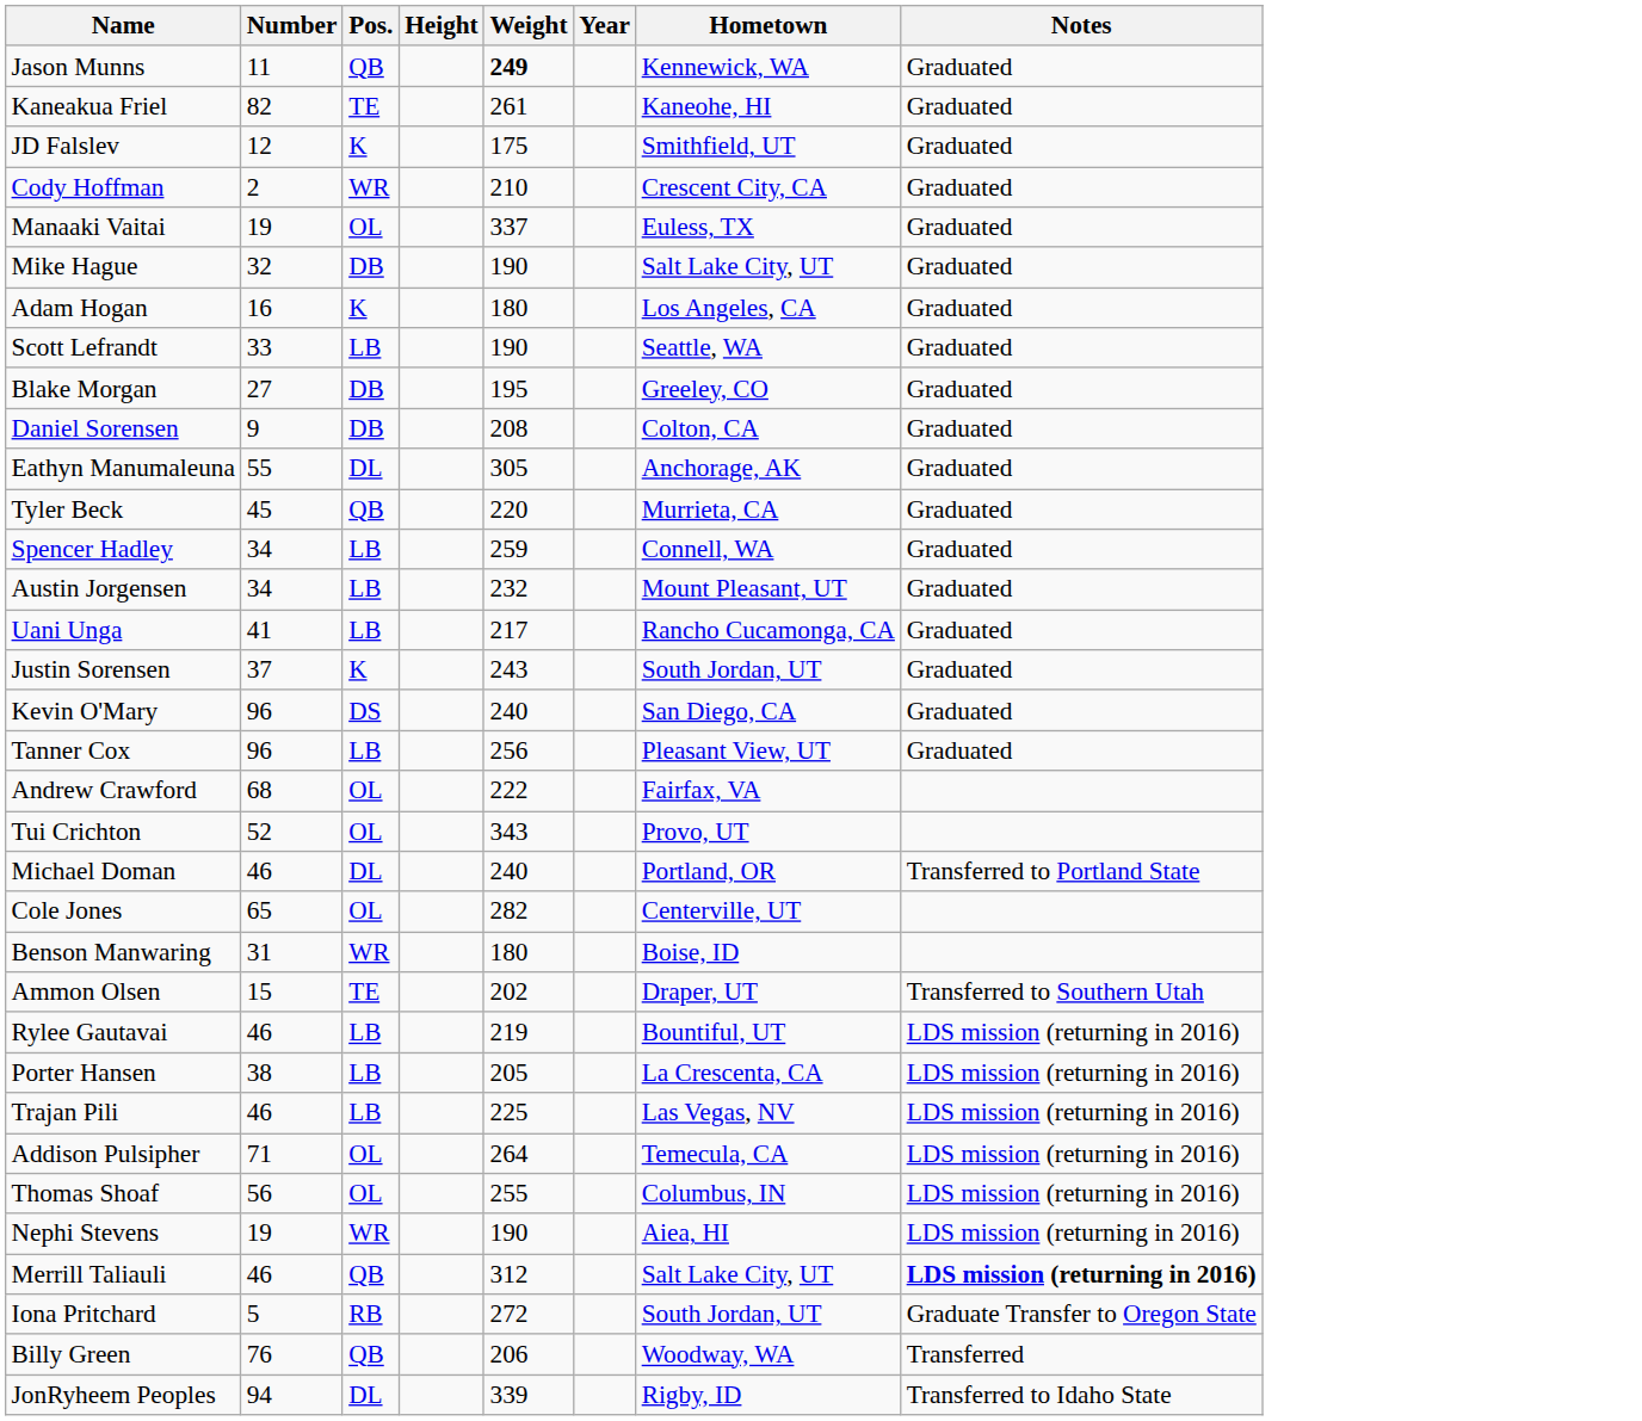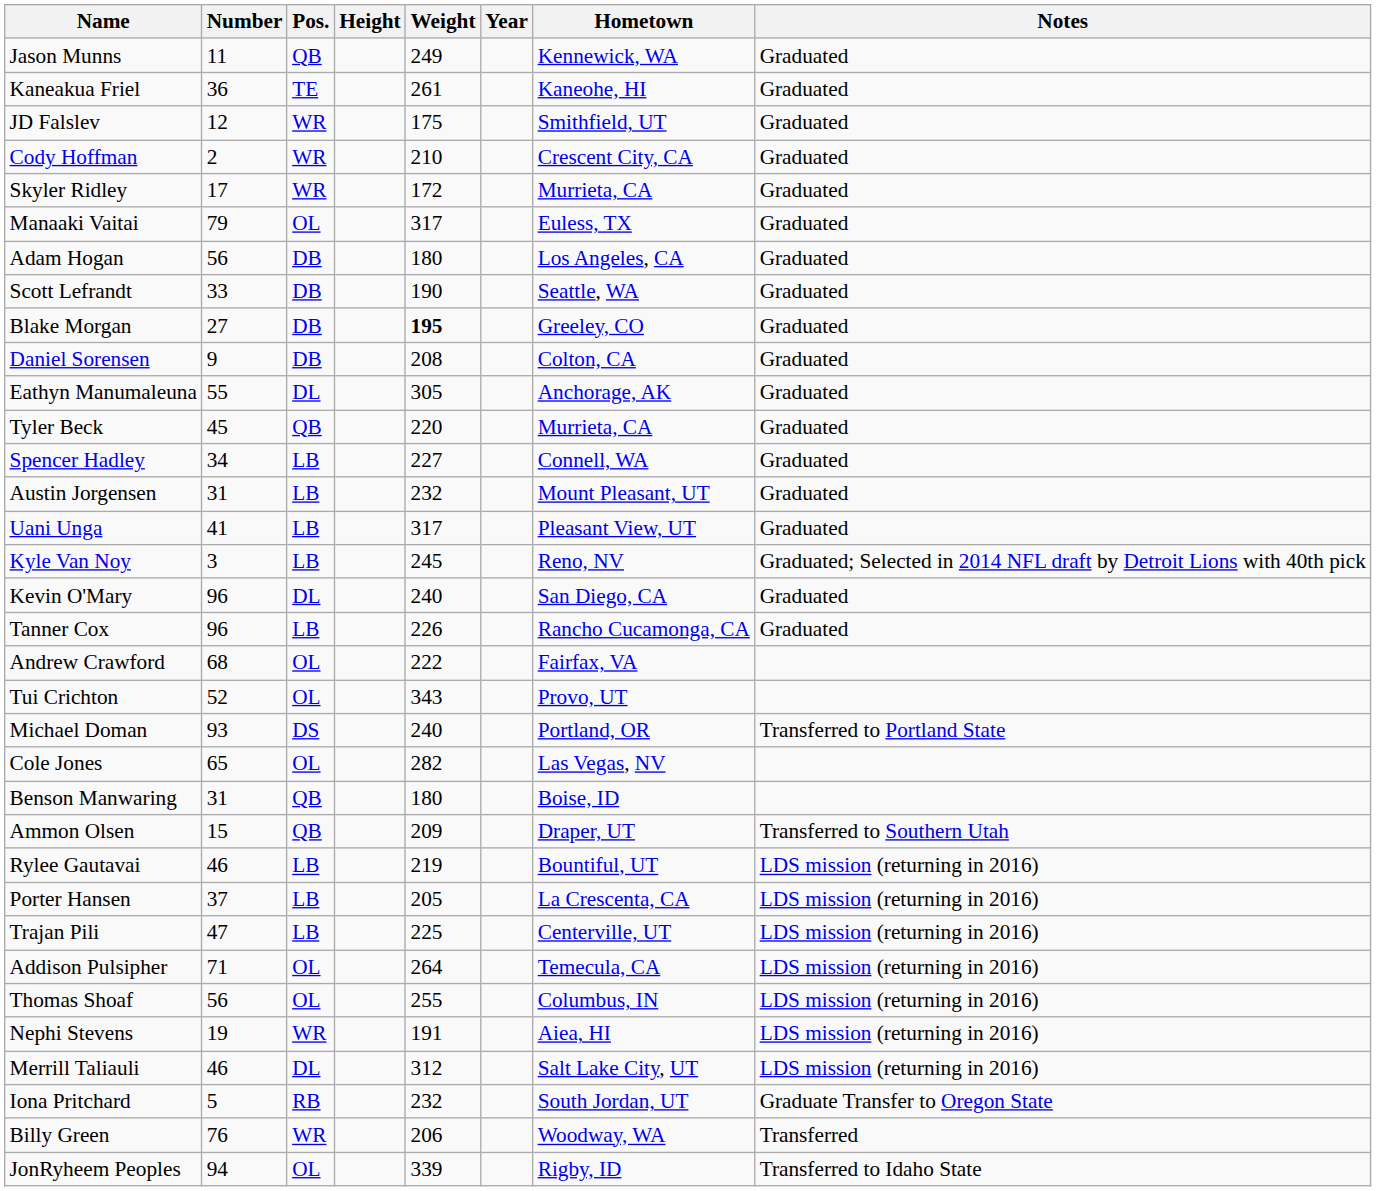 <table class="wikitable sortable" border="1">
 <tr>
 <th>Name</th>
 <th>Number</th>
 <th>Pos.</th>
 <th>Height</th>
 <th>Weight</th>
 <th>Year</th>
 <th>Hometown</th>
 <th class="unsortable">Notes</th>
 </tr>
 <tr>
 <td>Jason Munns</td>
 <td>11</td>
 <td><a href='#'>QB</a></td>
 <td></td>
-<td><strong>249</strong></td>
+<td>249</td>
 <td></td>
 <td><a href='#'>Kennewick, WA</a></td>
 <td>Graduated</td>
 </tr>
 <tr>
 <td>Kaneakua Friel</td>
-<td>82</td>
+<td>36</td>
 <td><a href='#'>TE</a></td>
 <td></td>
 <td>261</td>
 <td></td>
 <td><a href='#'>Kaneohe, HI</a></td>
 <td>Graduated</td>
 </tr>
 <tr>
 <td>JD Falslev</td>
 <td>12</td>
-<td><a href='#'>K</a></td>
+<td><a href='#'>WR</a></td>
 <td></td>
 <td>175</td>
 <td></td>
 <td><a href='#'>Smithfield, UT</a></td>
 <td>Graduated</td>
 </tr>
 <tr>
 <td><a href='#'>Cody Hoffman</a></td>
 <td>2</td>
 <td><a href='#'>WR</a></td>
 <td></td>
 <td>210</td>
 <td></td>
 <td><a href='#'>Crescent City, CA</a></td>
 <td>Graduated</td>
 </tr>
 <tr>
+<td>Skyler Ridley</td>
+<td>17</td>
+<td><a href='#'>WR</a></td>
+<td></td>
+<td>172</td>
+<td></td>
+<td><a href='#'>Murrieta, CA</a></td>
+<td>Graduated</td>
+</tr>
+<tr>
 <td>Manaaki Vaitai</td>
-<td>19</td>
+<td>79</td>
 <td><a href='#'>OL</a></td>
 <td></td>
-<td>337</td>
+<td>317</td>
 <td></td>
 <td><a href='#'>Euless, TX</a></td>
 <td>Graduated</td>
 </tr>
 <tr>
-<td>Mike Hague</td>
-<td>32</td>
+<td>Adam Hogan</td>
+<td>56</td>
 <td><a href='#'>DB</a></td>
-<td></td>
-<td>190</td>
-<td></td>
-<td><a href='#'>Salt Lake City</a>, <a href='#'>UT</a></td>
-<td>Graduated</td>
-</tr>
-<tr>
-<td>Adam Hogan</td>
-<td>16</td>
-<td><a href='#'>K</a></td>
 <td></td>
 <td>180</td>
 <td></td>
 <td><a href='#'>Los Angeles</a>, <a href='#'>CA</a></td>
 <td>Graduated</td>
 </tr>
 <tr>
 <td>Scott Lefrandt</td>
 <td>33</td>
-<td><a href='#'>LB</a></td>
+<td><a href='#'>DB</a></td>
 <td></td>
 <td>190</td>
 <td></td>
 <td><a href='#'>Seattle</a>, <a href='#'>WA</a></td>
 <td>Graduated</td>
 </tr>
 <tr>
 <td>Blake Morgan</td>
 <td>27</td>
 <td><a href='#'>DB</a></td>
 <td></td>
-<td>195</td>
+<td><strong>195</strong></td>
 <td></td>
 <td><a href='#'>Greeley, CO</a></td>
 <td>Graduated</td>
 </tr>
 <tr>
 <td><a href='#'>Daniel Sorensen</a></td>
 <td>9</td>
 <td><a href='#'>DB</a></td>
 <td></td>
 <td>208</td>
 <td></td>
 <td><a href='#'>Colton, CA</a></td>
 <td>Graduated</td>
 </tr>
 <tr>
 <td>Eathyn Manumaleuna</td>
 <td>55</td>
 <td><a href='#'>DL</a></td>
 <td></td>
 <td>305</td>
 <td></td>
 <td><a href='#'>Anchorage, AK</a></td>
 <td>Graduated</td>
 </tr>
 <tr>
 <td>Tyler Beck</td>
 <td>45</td>
 <td><a href='#'>QB</a></td>
 <td></td>
 <td>220</td>
 <td></td>
 <td><a href='#'>Murrieta, CA</a></td>
 <td>Graduated</td>
 </tr>
 <tr>
 <td><a href='#'>Spencer Hadley</a></td>
 <td>34</td>
 <td><a href='#'>LB</a></td>
 <td></td>
-<td>259</td>
+<td>227</td>
 <td></td>
 <td><a href='#'>Connell, WA</a></td>
 <td>Graduated</td>
 </tr>
 <tr>
 <td>Austin Jorgensen</td>
-<td>34</td>
+<td>31</td>
 <td><a href='#'>LB</a></td>
 <td></td>
 <td>232</td>
 <td></td>
 <td><a href='#'>Mount Pleasant, UT</a></td>
 <td>Graduated</td>
 </tr>
 <tr>
 <td><a href='#'>Uani Unga</a></td>
 <td>41</td>
 <td><a href='#'>LB</a></td>
 <td></td>
-<td>217</td>
+<td>317</td>
 <td></td>
-<td><a href='#'>Rancho Cucamonga, CA</a></td>
+<td><a href='#'>Pleasant View, UT</a></td>
 <td>Graduated</td>
 </tr>
 <tr>
-<td>Justin Sorensen</td>
-<td>37</td>
-<td><a href='#'>K</a></td>
+<td><a href='#'>Kyle Van Noy</a></td>
+<td>3</td>
+<td><a href='#'>LB</a></td>
 <td></td>
-<td>243</td>
+<td>245</td>
 <td></td>
-<td><a href='#'>South Jordan, UT</a></td>
-<td>Graduated</td>
+<td><a href='#'>Reno, NV</a></td>
+<td>Graduated; Selected in <a href='#'>2014 NFL draft</a> by <a href='#'>Detroit Lions</a> with 40th pick</td>
 </tr>
 <tr>
 <td>Kevin O'Mary</td>
 <td>96</td>
-<td><a href='#'>DS</a></td>
+<td><a href='#'>DL</a></td>
 <td></td>
 <td>240</td>
 <td></td>
 <td><a href='#'>San Diego, CA</a></td>
 <td>Graduated</td>
 </tr>
 <tr>
 <td>Tanner Cox</td>
 <td>96</td>
 <td><a href='#'>LB</a></td>
 <td></td>
-<td>256</td>
+<td>226</td>
 <td></td>
-<td><a href='#'>Pleasant View, UT</a></td>
+<td><a href='#'>Rancho Cucamonga, CA</a></td>
 <td>Graduated</td>
 </tr>
 <tr>
 <td>Andrew Crawford</td>
 <td>68</td>
 <td><a href='#'>OL</a></td>
 <td></td>
 <td>222</td>
 <td></td>
 <td><a href='#'>Fairfax, VA</a></td>
 <td></td>
 </tr>
 <tr>
 <td>Tui Crichton</td>
 <td>52</td>
 <td><a href='#'>OL</a></td>
 <td></td>
 <td>343</td>
 <td></td>
 <td><a href='#'>Provo, UT</a></td>
 <td></td>
 </tr>
 <tr>
 <td>Michael Doman</td>
-<td>46</td>
-<td><a href='#'>DL</a></td>
+<td>93</td>
+<td><a href='#'>DS</a></td>
 <td></td>
 <td>240</td>
 <td></td>
 <td><a href='#'>Portland, OR</a></td>
 <td>Transferred to <a href='#'>Portland State</a></td>
 </tr>
 <tr>
 <td>Cole Jones</td>
 <td>65</td>
 <td><a href='#'>OL</a></td>
 <td></td>
 <td>282</td>
 <td></td>
-<td><a href='#'>Centerville, UT</a></td>
+<td><a href='#'>Las Vegas</a>, <a href='#'>NV</a></td>
 <td></td>
 </tr>
 <tr>
 <td>Benson Manwaring</td>
 <td>31</td>
-<td><a href='#'>WR</a></td>
+<td><a href='#'>QB</a></td>
 <td></td>
 <td>180</td>
 <td></td>
 <td><a href='#'>Boise, ID</a></td>
 <td></td>
 </tr>
 <tr>
 <td>Ammon Olsen</td>
 <td>15</td>
-<td><a href='#'>TE</a></td>
+<td><a href='#'>QB</a></td>
 <td></td>
-<td>202</td>
+<td>209</td>
 <td></td>
 <td><a href='#'>Draper, UT</a></td>
 <td>Transferred to <a href='#'>Southern Utah</a></td>
 </tr>
 <tr>
 <td>Rylee Gautavai</td>
 <td>46</td>
 <td><a href='#'>LB</a></td>
 <td></td>
 <td>219</td>
 <td></td>
 <td><a href='#'>Bountiful, UT</a></td>
 <td><a href='#'>LDS mission</a> (returning in 2016)</td>
 </tr>
 <tr>
 <td>Porter Hansen</td>
-<td>38</td>
+<td>37</td>
 <td><a href='#'>LB</a></td>
 <td></td>
 <td>205</td>
 <td></td>
 <td><a href='#'>La Crescenta, CA</a></td>
 <td><a href='#'>LDS mission</a> (returning in 2016)</td>
 </tr>
 <tr>
 <td>Trajan Pili</td>
-<td>46</td>
+<td>47</td>
 <td><a href='#'>LB</a></td>
 <td></td>
 <td>225</td>
 <td></td>
-<td><a href='#'>Las Vegas</a>, <a href='#'>NV</a></td>
+<td><a href='#'>Centerville, UT</a></td>
 <td><a href='#'>LDS mission</a> (returning in 2016)</td>
 </tr>
 <tr>
 <td>Addison Pulsipher</td>
 <td>71</td>
 <td><a href='#'>OL</a></td>
 <td></td>
 <td>264</td>
 <td></td>
 <td><a href='#'>Temecula, CA</a></td>
 <td><a href='#'>LDS mission</a> (returning in 2016)</td>
 </tr>
 <tr>
 <td>Thomas Shoaf</td>
 <td>56</td>
 <td><a href='#'>OL</a></td>
 <td></td>
 <td>255</td>
 <td></td>
 <td><a href='#'>Columbus, IN</a></td>
 <td><a href='#'>LDS mission</a> (returning in 2016)</td>
 </tr>
 <tr>
 <td>Nephi Stevens</td>
 <td>19</td>
 <td><a href='#'>WR</a></td>
 <td></td>
-<td>190</td>
+<td>191</td>
 <td></td>
 <td><a href='#'>Aiea, HI</a></td>
 <td><a href='#'>LDS mission</a> (returning in 2016)</td>
 </tr>
 <tr>
 <td>Merrill Taliauli</td>
 <td>46</td>
-<td><a href='#'>QB</a></td>
+<td><a href='#'>DL</a></td>
 <td></td>
 <td>312</td>
 <td></td>
 <td><a href='#'>Salt Lake City</a>, <a href='#'>UT</a></td>
-<td><strong><a href='#'>LDS mission</a> (returning in 2016)</strong></td>
+<td><a href='#'>LDS mission</a> (returning in 2016)</td>
 </tr>
 <tr>
 <td>Iona Pritchard</td>
 <td>5</td>
 <td><a href='#'>RB</a></td>
 <td></td>
-<td>272</td>
+<td>232</td>
 <td></td>
 <td><a href='#'>South Jordan, UT</a></td>
 <td>Graduate Transfer to <a href='#'>Oregon State</a></td>
 </tr>
 <tr>
 <td>Billy Green</td>
 <td>76</td>
-<td><a href='#'>QB</a></td>
+<td><a href='#'>WR</a></td>
 <td></td>
 <td>206</td>
 <td></td>
 <td><a href='#'>Woodway, WA</a></td>
 <td>Transferred</td>
 </tr>
 <tr>
 <td>JonRyheem Peoples</td>
 <td>94</td>
-<td><a href='#'>DL</a></td>
+<td><a href='#'>OL</a></td>
 <td></td>
 <td>339</td>
 <td></td>
 <td><a href='#'>Rigby, ID</a></td>
 <td>Transferred to Idaho State</td>
 </tr>
 </table>
